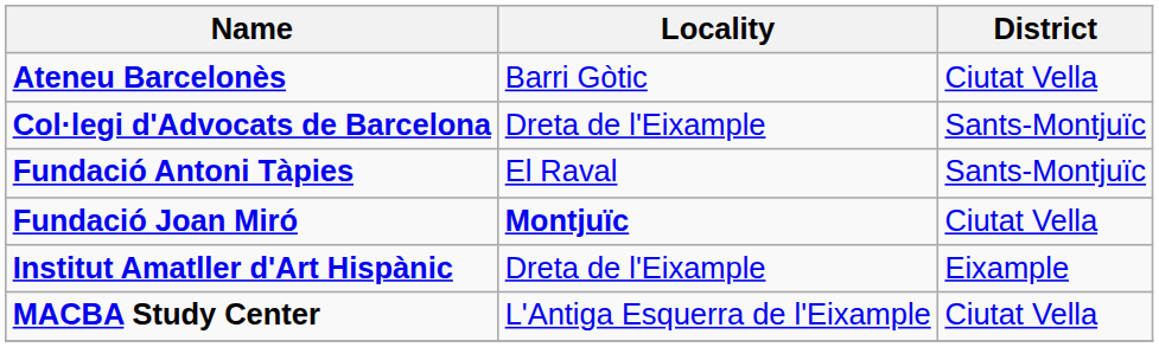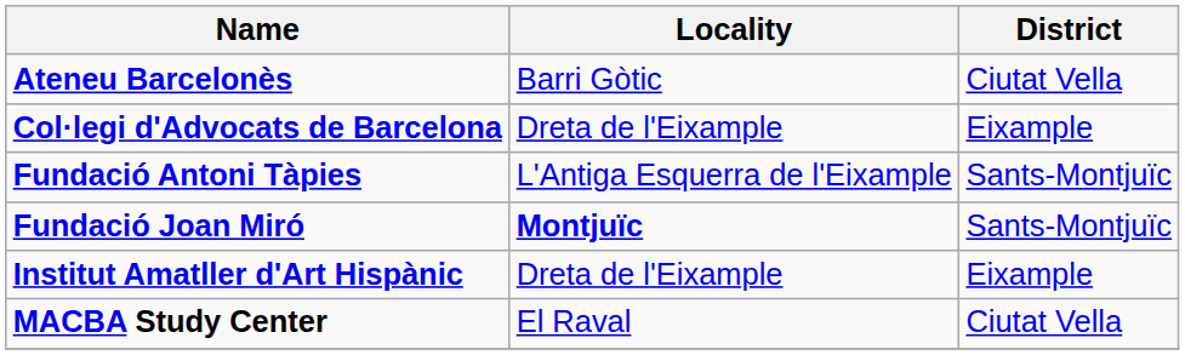 <table class="wikitable sortable">
 <tr>
 <th>Name</th>
 <th>Locality</th>
 <th>District</th>
 </tr>
 <tr>
 <td><strong><a href='#'>Ateneu Barcelonès</a></strong></td>
 <td><a href='#'>Barri Gòtic</a></td>
 <td><a href='#'>Ciutat Vella</a></td>
 </tr>
 <tr>
 <td><strong><a href='#'>Col·legi d'Advocats de Barcelona</a></strong></td>
 <td><a href='#'>Dreta de l'Eixample</a></td>
-<td><a href='#'>Sants-Montjuïc</a></td>
+<td><a href='#'>Eixample</a></td>
 </tr>
 <tr>
 <td><strong><a href='#'>Fundació Antoni Tàpies</a></strong></td>
-<td><a href='#'>El Raval</a></td>
+<td><a href='#'>L'Antiga Esquerra de l'Eixample</a></td>
 <td><a href='#'>Sants-Montjuïc</a></td>
 </tr>
 <tr>
 <td><strong><a href='#'>Fundació Joan Miró</a></strong></td>
 <td><strong><a href='#'>Montjuïc</a></strong></td>
-<td><a href='#'>Ciutat Vella</a></td>
+<td><a href='#'>Sants-Montjuïc</a></td>
 </tr>
 <tr>
 <td><strong><a href='#'>Institut Amatller d'Art Hispànic</a></strong></td>
 <td><a href='#'>Dreta de l'Eixample</a></td>
 <td><a href='#'>Eixample</a></td>
 </tr>
 <tr>
 <td><strong><a href='#'>MACBA</a> Study Center</strong></td>
-<td><a href='#'>L'Antiga Esquerra de l'Eixample</a></td>
+<td><a href='#'>El Raval</a></td>
 <td><a href='#'>Ciutat Vella</a></td>
 </tr>
 <tr>
 </tr>
 </table>
